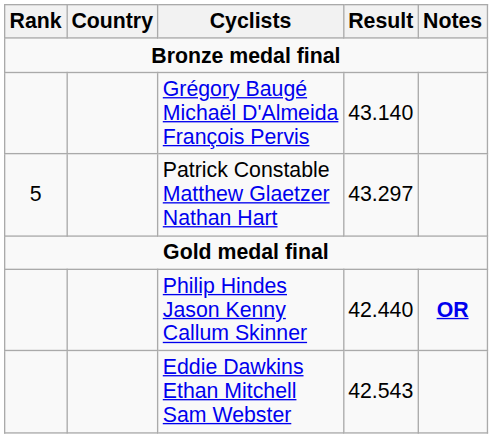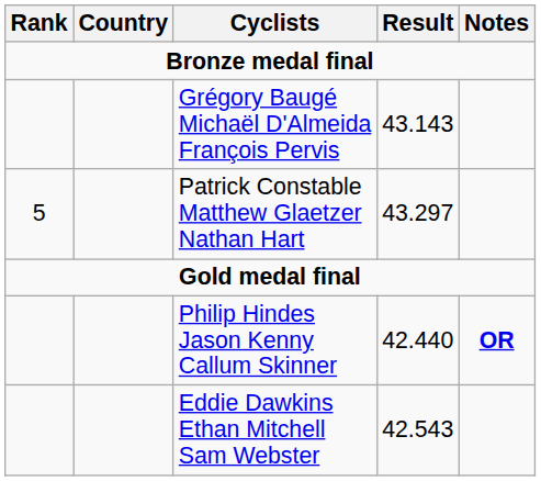 <table class="wikitable" style="text-align:center">
 <tr>
 <th>Rank</th>
 <th>Country</th>
 <th>Cyclists</th>
 <th>Result</th>
 <th>Notes</th>
 </tr>
 <tr>
 <td colspan=5><strong>Bronze medal final</strong></td>
 </tr>
 <tr>
 <td></td>
 <td align="left"></td>
 <td align="left"><a href='#'>Grégory Baugé</a><br><a href='#'>Michaël D'Almeida</a><br><a href='#'>François Pervis</a></td>
-<td>43.140</td>
+<td>43.143</td>
 <td></td>
 </tr>
 <tr>
 <td>5</td>
 <td align="left"></td>
 <td align="left">Patrick Constable<br><a href='#'>Matthew Glaetzer</a><br><a href='#'>Nathan Hart</a></td>
 <td>43.297</td>
 <td></td>
 </tr>
 <tr>
 <td colspan=5><strong>Gold medal final</strong></td>
 </tr>
 <tr>
 <td></td>
 <td align="left"></td>
 <td align="left"><a href='#'>Philip Hindes</a><br><a href='#'>Jason Kenny</a><br><a href='#'>Callum Skinner</a></td>
 <td>42.440</td>
 <td><strong><a href='#'>OR</a></strong></td>
 </tr>
 <tr>
 <td></td>
 <td align="left"></td>
 <td align="left"><a href='#'>Eddie Dawkins</a><br><a href='#'>Ethan Mitchell</a><br><a href='#'>Sam Webster</a></td>
 <td>42.543</td>
 <td></td>
 </tr>
 </table>
